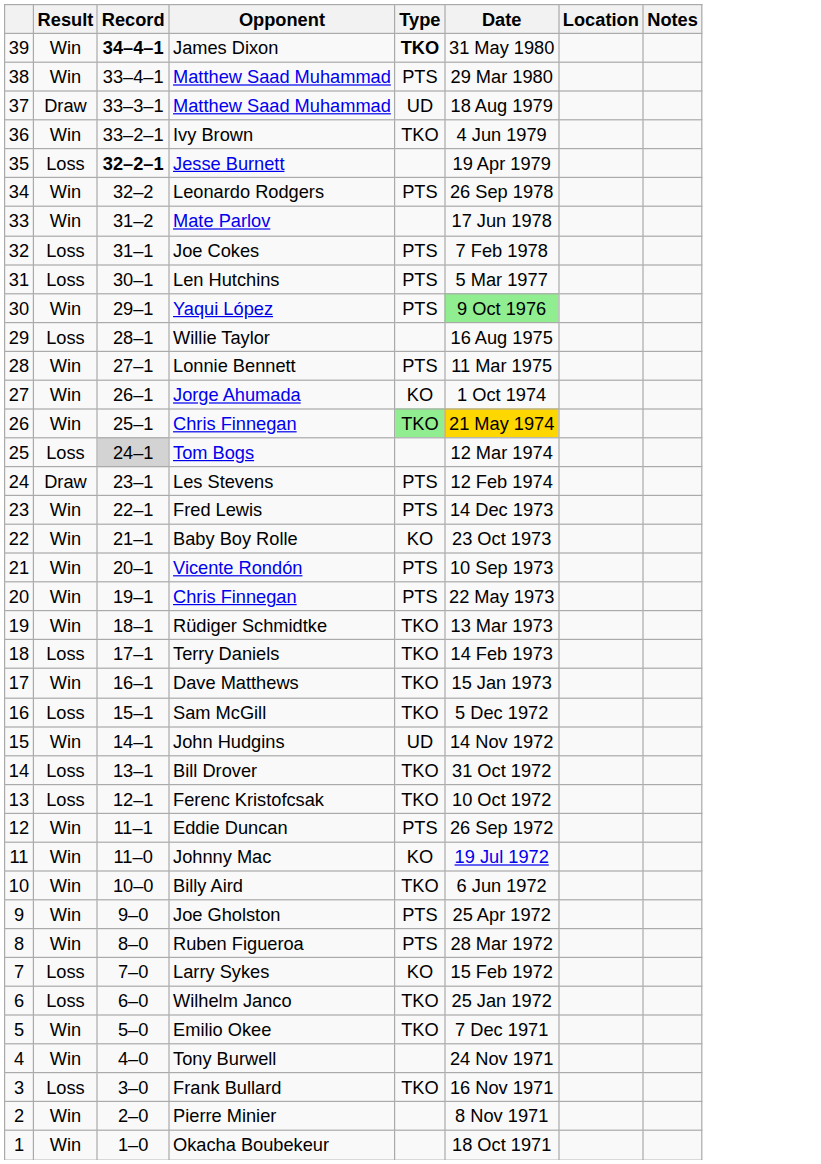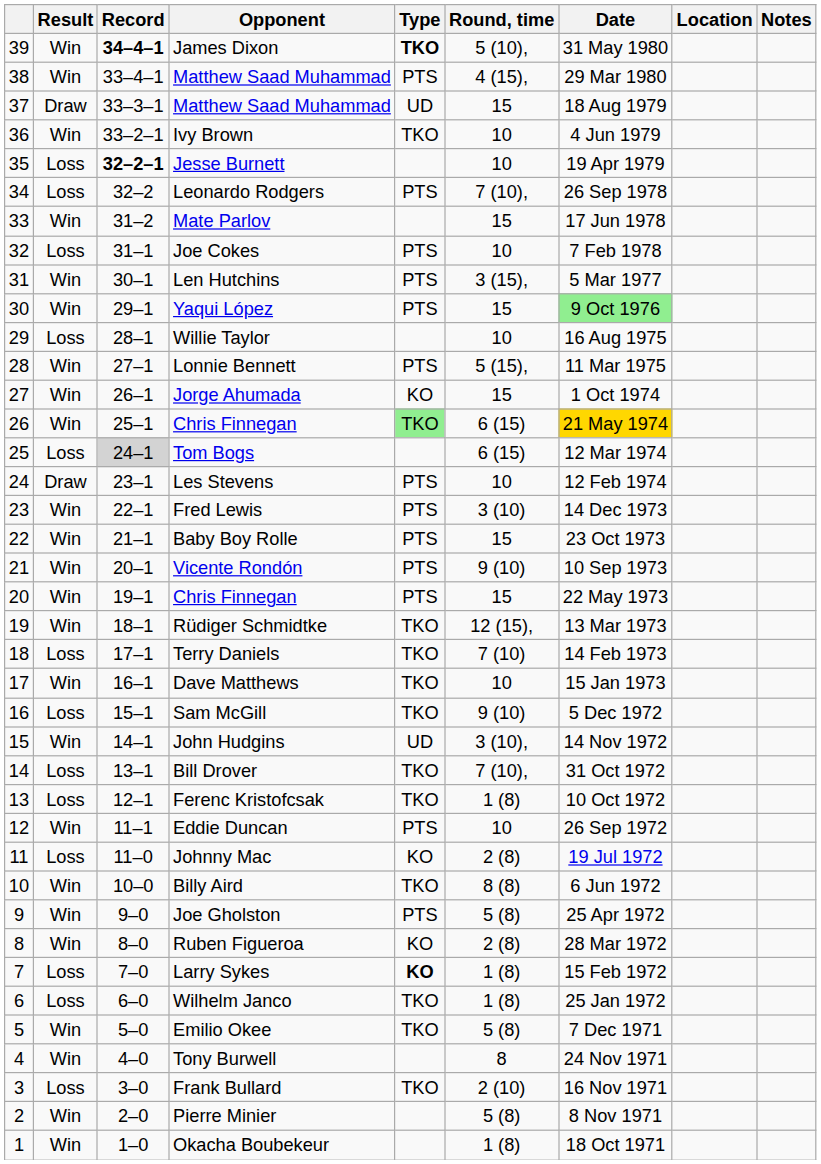 <table class="wikitable" style="text-align:center; font-size:95%">
 <tr>
 <th></th>
 <th>Result</th>
 <th>Record</th>
 <th>Opponent</th>
 <th>Type</th>
+<th>Round, time</th>
 <th>Date</th>
 <th>Location</th>
 <th>Notes</th>
 </tr>
 <tr>
 <td>39</td>
 <td>Win</td>
 <td><strong>34–4–1</strong></td>
 <td style="text-align:left;"> James Dixon</td>
 <td><strong>TKO</strong></td>
+<td>5 (10), </td>
 <td>31 May 1980</td>
 <td style="text-align:left;"> </td>
 <td></td>
 </tr>
 <tr>
 <td>38</td>
 <td>Win</td>
 <td>33–4–1</td>
 <td style="text-align:left;"> <a href='#'>Matthew Saad Muhammad</a></td>
 <td>PTS</td>
+<td>4 (15), </td>
 <td>29 Mar 1980</td>
 <td style="text-align:left;"> </td>
 <td style="text-align:left;"></td>
 </tr>
 <tr>
 <td>37</td>
 <td>Draw</td>
 <td>33–3–1</td>
 <td style="text-align:left;"> <a href='#'>Matthew Saad Muhammad</a></td>
 <td>UD</td>
+<td>15</td>
 <td>18 Aug 1979</td>
 <td style="text-align:left;"> </td>
 <td style="text-align:left;"></td>
 </tr>
 <tr>
 <td>36</td>
 <td>Win</td>
 <td>33–2–1</td>
 <td style="text-align:left;"> Ivy Brown</td>
 <td>TKO</td>
+<td>10</td>
 <td>4 Jun 1979</td>
 <td style="text-align:left;"> </td>
 <td></td>
 </tr>
 <tr>
 <td>35</td>
 <td>Loss</td>
 <td><strong>32–2–1</strong></td>
 <td style="text-align:left;"> <a href='#'>Jesse Burnett</a></td>
 <td></td>
+<td>10</td>
 <td>19 Apr 1979</td>
 <td style="text-align:left;"> </td>
 <td></td>
 </tr>
 <tr>
 <td>34</td>
-<td>Win</td>
+<td>Loss</td>
 <td>32–2</td>
 <td style="text-align:left;"> Leonardo Rodgers</td>
 <td>PTS</td>
+<td>7 (10), </td>
 <td>26 Sep 1978</td>
 <td style="text-align:left;"> </td>
 <td></td>
 </tr>
 <tr>
 <td>33</td>
 <td>Win</td>
 <td>31–2</td>
 <td style="text-align:left;"> <a href='#'>Mate Parlov</a></td>
 <td></td>
+<td>15</td>
 <td>17 Jun 1978</td>
 <td style="text-align:left;"> </td>
 <td style="text-align:left;"></td>
 </tr>
 <tr>
 <td>32</td>
 <td>Loss</td>
 <td>31–1</td>
 <td style="text-align:left;"> Joe Cokes</td>
 <td>PTS</td>
+<td>10</td>
 <td>7 Feb 1978</td>
 <td style="text-align:left;"> </td>
 <td></td>
 </tr>
 <tr>
 <td>31</td>
-<td>Loss</td>
+<td>Win</td>
 <td>30–1</td>
 <td style="text-align:left;"> Len Hutchins</td>
 <td>PTS</td>
+<td>3 (15), </td>
 <td>5 Mar 1977</td>
 <td style="text-align:left;"> </td>
 <td style="text-align:left;"></td>
 </tr>
 <tr>
 <td>30</td>
 <td>Win</td>
 <td>29–1</td>
 <td style="text-align:left;"> <a href='#'>Yaqui López</a></td>
 <td>PTS</td>
+<td>15</td>
 <td style="background: lightgreen;">9 Oct 1976</td>
 <td style="text-align:left;"> </td>
 <td style="text-align:left;"></td>
 </tr>
 <tr>
 <td>29</td>
 <td>Loss</td>
 <td>28–1</td>
 <td style="text-align:left;"> Willie Taylor</td>
 <td></td>
+<td>10</td>
 <td>16 Aug 1975</td>
 <td style="text-align:left;"> </td>
 <td></td>
 </tr>
 <tr>
 <td>28</td>
 <td>Win</td>
 <td>27–1</td>
 <td style="text-align:left;"> Lonnie Bennett</td>
 <td>PTS</td>
+<td>5 (15), </td>
 <td>11 Mar 1975</td>
 <td style="text-align:left;"> </td>
 <td style="text-align:left;"></td>
 </tr>
 <tr>
 <td>27</td>
 <td>Win</td>
 <td>26–1</td>
 <td style="text-align:left;"> <a href='#'>Jorge Ahumada</a></td>
 <td>KO</td>
+<td>15</td>
 <td>1 Oct 1974</td>
 <td style="text-align:left;"> </td>
 <td style="text-align:left;"></td>
 </tr>
 <tr>
 <td>26</td>
 <td>Win</td>
 <td>25–1</td>
 <td style="text-align:left;"> <a href='#'>Chris Finnegan</a></td>
 <td style="background: lightgreen;">TKO</td>
+<td>6 (15)</td>
 <td style="background: gold;">21 May 1974</td>
 <td style="text-align:left;"> </td>
 <td style="text-align:left;"></td>
 </tr>
 <tr>
 <td>25</td>
 <td>Loss</td>
 <td style="background: lightgrey;">24–1</td>
 <td style="text-align:left;"> <a href='#'>Tom Bogs</a></td>
 <td></td>
+<td>6 (15)</td>
 <td>12 Mar 1974</td>
 <td style="text-align:left;"> </td>
 <td style="text-align:left;"></td>
 </tr>
 <tr>
 <td>24</td>
 <td>Draw</td>
 <td>23–1</td>
 <td style="text-align:left;"> Les Stevens</td>
 <td>PTS</td>
+<td>10</td>
 <td>12 Feb 1974</td>
 <td style="text-align:left;"> </td>
 <td></td>
 </tr>
 <tr>
 <td>23</td>
 <td>Win</td>
 <td>22–1</td>
 <td style="text-align:left;"> Fred Lewis</td>
 <td>PTS</td>
+<td>3 (10)</td>
 <td>14 Dec 1973</td>
 <td style="text-align:left;"> </td>
 <td></td>
 </tr>
 <tr>
 <td>22</td>
 <td>Win</td>
 <td>21–1</td>
 <td style="text-align:left;"> Baby Boy Rolle</td>
-<td>KO</td>
+<td>PTS</td>
+<td>15</td>
 <td>23 Oct 1973</td>
 <td style="text-align:left;"> </td>
 <td style="text-align:left;"></td>
 </tr>
 <tr>
 <td>21</td>
 <td>Win</td>
 <td>20–1</td>
 <td style="text-align:left;"> <a href='#'>Vicente Rondón</a></td>
 <td>PTS</td>
+<td>9 (10)</td>
 <td>10 Sep 1973</td>
 <td style="text-align:left;"> </td>
 <td></td>
 </tr>
 <tr>
 <td>20</td>
 <td>Win</td>
 <td>19–1</td>
 <td style="text-align:left;"> <a href='#'>Chris Finnegan</a></td>
 <td>PTS</td>
+<td>15</td>
 <td>22 May 1973</td>
 <td style="text-align:left;"> </td>
 <td style="text-align:left;"></td>
 </tr>
 <tr>
 <td>19</td>
 <td>Win</td>
 <td>18–1</td>
 <td style="text-align:left;"> Rüdiger Schmidtke</td>
 <td>TKO</td>
+<td>12 (15), </td>
 <td>13 Mar 1973</td>
 <td style="text-align:left;"> </td>
 <td style="text-align:left;"></td>
 </tr>
 <tr>
 <td>18</td>
 <td>Loss</td>
 <td>17–1</td>
 <td style="text-align:left;"> Terry Daniels</td>
 <td>TKO</td>
+<td>7 (10)</td>
 <td>14 Feb 1973</td>
 <td style="text-align:left;"> </td>
 <td></td>
 </tr>
 <tr>
 <td>17</td>
 <td>Win</td>
 <td>16–1</td>
 <td style="text-align:left;"> Dave Matthews</td>
 <td>TKO</td>
+<td>10</td>
 <td>15 Jan 1973</td>
 <td style="text-align:left;"> </td>
 <td></td>
 </tr>
 <tr>
 <td>16</td>
 <td>Loss</td>
 <td>15–1</td>
 <td style="text-align:left;"> Sam McGill</td>
 <td>TKO</td>
+<td>9 (10)</td>
 <td>5 Dec 1972</td>
 <td style="text-align:left;"> </td>
 <td></td>
 </tr>
 <tr>
 <td>15</td>
 <td>Win</td>
 <td>14–1</td>
 <td style="text-align:left;"> John Hudgins</td>
 <td>UD</td>
+<td>3 (10), </td>
 <td>14 Nov 1972</td>
 <td style="text-align:left;"> </td>
 <td></td>
 </tr>
 <tr>
 <td>14</td>
 <td>Loss</td>
 <td>13–1</td>
 <td style="text-align:left;"> Bill Drover</td>
 <td>TKO</td>
+<td>7 (10), </td>
 <td>31 Oct 1972</td>
 <td style="text-align:left;"> </td>
 <td></td>
 </tr>
 <tr>
 <td>13</td>
 <td>Loss</td>
 <td>12–1</td>
 <td style="text-align:left;"> Ferenc Kristofcsak</td>
 <td>TKO</td>
+<td>1 (8)</td>
 <td>10 Oct 1972</td>
 <td style="text-align:left;"> </td>
 <td></td>
 </tr>
 <tr>
 <td>12</td>
 <td>Win</td>
 <td>11–1</td>
 <td style="text-align:left;"> Eddie Duncan</td>
 <td>PTS</td>
+<td>10</td>
 <td>26 Sep 1972</td>
 <td style="text-align:left;"> </td>
 <td></td>
 </tr>
 <tr>
 <td>11</td>
-<td>Win</td>
+<td>Loss</td>
 <td>11–0</td>
 <td style="text-align:left;"> Johnny Mac</td>
 <td>KO</td>
+<td>2 (8)</td>
 <td><a href='#'>19 Jul 1972</a></td>
 <td style="text-align:left;"> </td>
 <td></td>
 </tr>
 <tr>
 <td>10</td>
 <td>Win</td>
 <td>10–0</td>
 <td style="text-align:left;"> Billy Aird</td>
 <td>TKO</td>
+<td>8 (8)</td>
 <td>6 Jun 1972</td>
 <td style="text-align:left;"> </td>
 <td></td>
 </tr>
 <tr>
 <td>9</td>
 <td>Win</td>
 <td>9–0</td>
 <td style="text-align:left;"> Joe Gholston</td>
 <td>PTS</td>
+<td>5 (8)</td>
 <td>25 Apr 1972</td>
 <td style="text-align:left;"> </td>
 <td></td>
 </tr>
 <tr>
 <td>8</td>
 <td>Win</td>
 <td>8–0</td>
 <td style="text-align:left;"> Ruben Figueroa</td>
-<td>PTS</td>
+<td>KO</td>
+<td>2 (8)</td>
 <td>28 Mar 1972</td>
 <td style="text-align:left;"> </td>
 <td></td>
 </tr>
 <tr>
 <td>7</td>
 <td>Loss</td>
 <td>7–0</td>
 <td style="text-align:left;"> Larry Sykes</td>
-<td>KO</td>
+<td><strong>KO</strong></td>
+<td>1 (8)</td>
 <td>15 Feb 1972</td>
 <td style="text-align:left;"> </td>
 <td></td>
 </tr>
 <tr>
 <td>6</td>
 <td>Loss</td>
 <td>6–0</td>
 <td style="text-align:left;"> Wilhelm Janco</td>
 <td>TKO</td>
+<td>1 (8)</td>
 <td>25 Jan 1972</td>
 <td style="text-align:left;"> </td>
 <td></td>
 </tr>
 <tr>
 <td>5</td>
 <td>Win</td>
 <td>5–0</td>
 <td style="text-align:left;"> Emilio Okee</td>
 <td>TKO</td>
+<td>5 (8)</td>
 <td>7 Dec 1971</td>
 <td style="text-align:left;"> </td>
 <td></td>
 </tr>
 <tr>
 <td>4</td>
 <td>Win</td>
 <td>4–0</td>
 <td style="text-align:left;"> Tony Burwell</td>
 <td></td>
+<td>8</td>
 <td>24 Nov 1971</td>
 <td style="text-align:left;"> </td>
 <td></td>
 </tr>
 <tr>
 <td>3</td>
 <td>Loss</td>
 <td>3–0</td>
 <td style="text-align:left;"> Frank Bullard</td>
 <td>TKO</td>
+<td>2 (10)</td>
 <td>16 Nov 1971</td>
 <td style="text-align:left;"> </td>
 <td></td>
 </tr>
 <tr>
 <td>2</td>
 <td>Win</td>
 <td>2–0</td>
 <td style="text-align:left;"> Pierre Minier</td>
 <td></td>
+<td>5 (8)</td>
 <td>8 Nov 1971</td>
 <td style="text-align:left;"> </td>
 <td></td>
 </tr>
 <tr>
 <td>1</td>
 <td>Win</td>
 <td>1–0</td>
 <td style="text-align:left;"> Okacha Boubekeur</td>
 <td></td>
+<td>1 (8)</td>
 <td>18 Oct 1971</td>
 <td style="text-align:left;"> </td>
 <td></td>
 </tr>
 </table>
